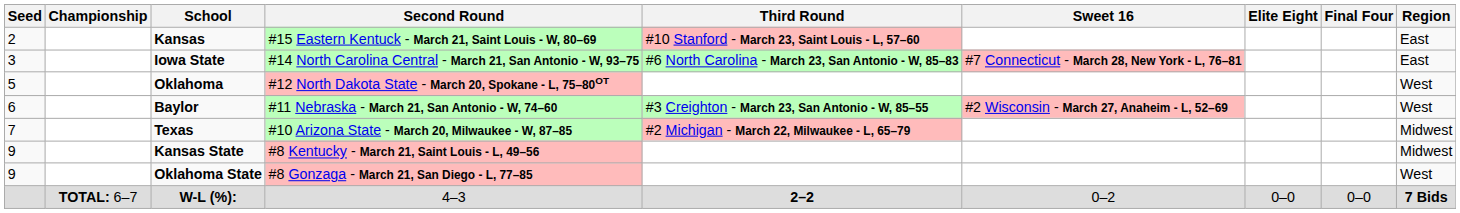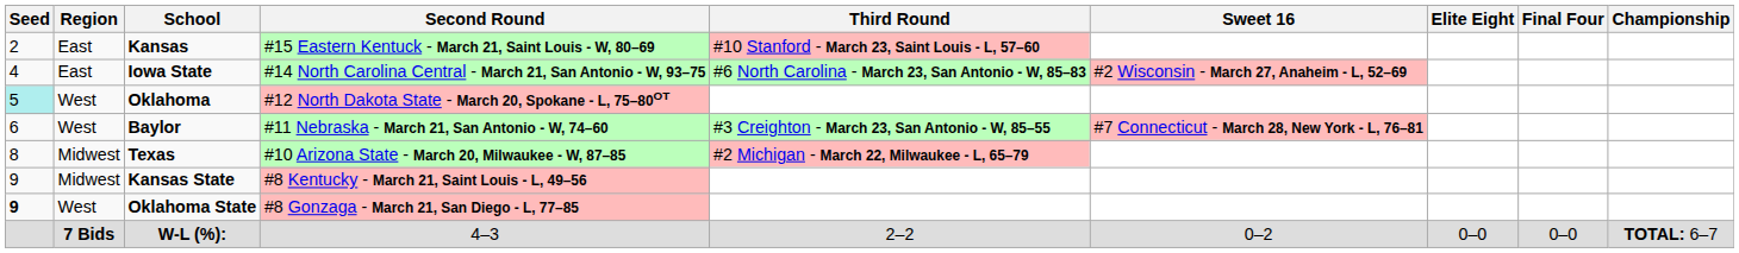 <table class="sortable wikitable" style="white-space:nowrap; font-size:90%;">
 <tr>
 <th>Seed</th>
-<th>Championship</th>
+<th>Region</th>
 <th>School</th>
 <th>Second Round</th>
 <th>Third Round</th>
 <th>Sweet 16</th>
 <th>Elite Eight</th>
 <th>Final Four</th>
-<th>Region</th>
+<th>Championship</th>
 </tr>
 <tr>
 <td>2</td>
-<td style="background:#fff;"></td>
+<td>East</td>
 <td><strong>Kansas</strong></td>
 <td style="background:#bfb;">#15 <a href='#'>Eastern Kentuck</a> - <strong><small>March 21, Saint Louis - W, 80–69</small></strong></td>
 <td style="background:#fbb;">#10 <a href='#'>Stanford</a> - <strong><small>March 23, Saint Louis - L, 57–60</small></strong></td>
 <td style="background:#fff;"></td>
 <td style="background:#fff;"></td>
 <td style="background:#fff;"></td>
-<td>East</td>
+<td style="background:#fff;"></td>
 </tr>
 <tr>
-<td>3</td>
-<td style="background:#fff;"></td>
+<td>4</td>
+<td>East</td>
 <td><strong>Iowa State</strong></td>
 <td style="background:#bfb;">#14 <a href='#'>North Carolina Central</a> - <strong><small>March 21, San Antonio - W, 93–75</small></strong></td>
 <td style="background:#bfb;">#6 <a href='#'>North Carolina</a> - <strong><small>March 23, San Antonio - W, 85–83</small></strong></td>
-<td style="background:#fbb;">#7 <a href='#'>Connecticut</a> - <strong><small>March 28, New York - L, 76–81</small></strong></td>
+<td style="background:#fbb;">#2 <a href='#'>Wisconsin</a> - <strong><small>March 27, Anaheim - L, 52–69</small></strong></td>
 <td style="background:#fff;"></td>
 <td style="background:#fff;"></td>
-<td>East</td>
+<td style="background:#fff;"></td>
 </tr>
 <tr>
-<td>5</td>
-<td style="background:#fff;"></td>
+<td style="background: paleturquoise;">5</td>
+<td>West</td>
 <td><strong>Oklahoma</strong></td>
 <td style="background:#fbb;">#12 <a href='#'>North Dakota State</a> - <strong><small>March 20, Spokane - L, 75–80<sup>OT</sup></small></strong></td>
 <td style="background:#fff;"></td>
 <td style="background:#fff;"></td>
 <td style="background:#fff;"></td>
 <td style="background:#fff;"></td>
-<td>West</td>
+<td style="background:#fff;"></td>
 </tr>
 <tr>
 <td>6</td>
-<td style="background:#fff;"></td>
+<td>West</td>
 <td><strong>Baylor</strong></td>
 <td style="background:#bfb;">#11 <a href='#'>Nebraska</a> - <strong><small>March 21, San Antonio - W, 74–60</small></strong></td>
 <td style="background:#bfb;">#3 <a href='#'>Creighton</a> - <strong><small>March 23, San Antonio - W, 85–55</small></strong></td>
-<td style="background:#fbb;">#2 <a href='#'>Wisconsin</a> - <strong><small>March 27, Anaheim - L, 52–69</small></strong></td>
+<td style="background:#fbb;">#7 <a href='#'>Connecticut</a> - <strong><small>March 28, New York - L, 76–81</small></strong></td>
 <td style="background:#fff;"></td>
 <td style="background:#fff;"></td>
-<td>West</td>
+<td style="background:#fff;"></td>
 </tr>
 <tr>
-<td>7</td>
-<td style="background:#fff;"></td>
+<td>8</td>
+<td>Midwest</td>
 <td><strong>Texas</strong></td>
 <td style="background:#bfb;">#10 <a href='#'>Arizona State</a> - <strong><small>March 20, Milwaukee - W, 87–85</small></strong></td>
 <td style="background:#fbb;">#2 <a href='#'>Michigan</a> - <strong><small>March 22, Milwaukee - L, 65–79</small></strong></td>
 <td style="background:#fff;"></td>
 <td style="background:#fff;"></td>
 <td style="background:#fff;"></td>
-<td>Midwest</td>
+<td style="background:#fff;"></td>
 </tr>
 <tr>
 <td>9</td>
-<td style="background:#fff;"></td>
+<td>Midwest</td>
 <td><strong>Kansas State</strong></td>
 <td style="background:#fbb;">#8 <a href='#'>Kentucky</a> - <strong><small>March 21, Saint Louis - L, 49–56</small></strong></td>
 <td style="background:#fff;"></td>
 <td style="background:#fff;"></td>
 <td style="background:#fff;"></td>
 <td style="background:#fff;"></td>
-<td>Midwest</td>
+<td style="background:#fff;"></td>
 </tr>
 <tr>
-<td>9</td>
-<td style="background:#fff;"></td>
+<td><strong>9</strong></td>
+<td>West</td>
 <td><strong>Oklahoma State</strong></td>
 <td style="background:#fbb;">#8 <a href='#'>Gonzaga</a> - <strong><small>March 21, San Diego - L, 77–85</small></strong></td>
 <td style="background:#fff;"></td>
 <td style="background:#fff;"></td>
 <td style="background:#fff;"></td>
 <td style="background:#fff;"></td>
-<td>West</td>
+<td style="background:#fff;"></td>
 </tr>
 <tr class="sortbottom"  style="text-align:center; background:#ddd;">
 <td></td>
-<td><strong>TOTAL:</strong> 6–7 </td>
+<td><strong>7 Bids</strong></td>
 <td><strong>W-L (%):</strong></td>
 <td>4–3 </td>
-<td><strong>2–2 </strong></td>
+<td>2–2 </td>
 <td>0–2 </td>
 <td>0–0 </td>
 <td>0–0 </td>
-<td><strong>7 Bids</strong></td>
+<td><strong>TOTAL:</strong> 6–7 </td>
 </tr>
 </table>
